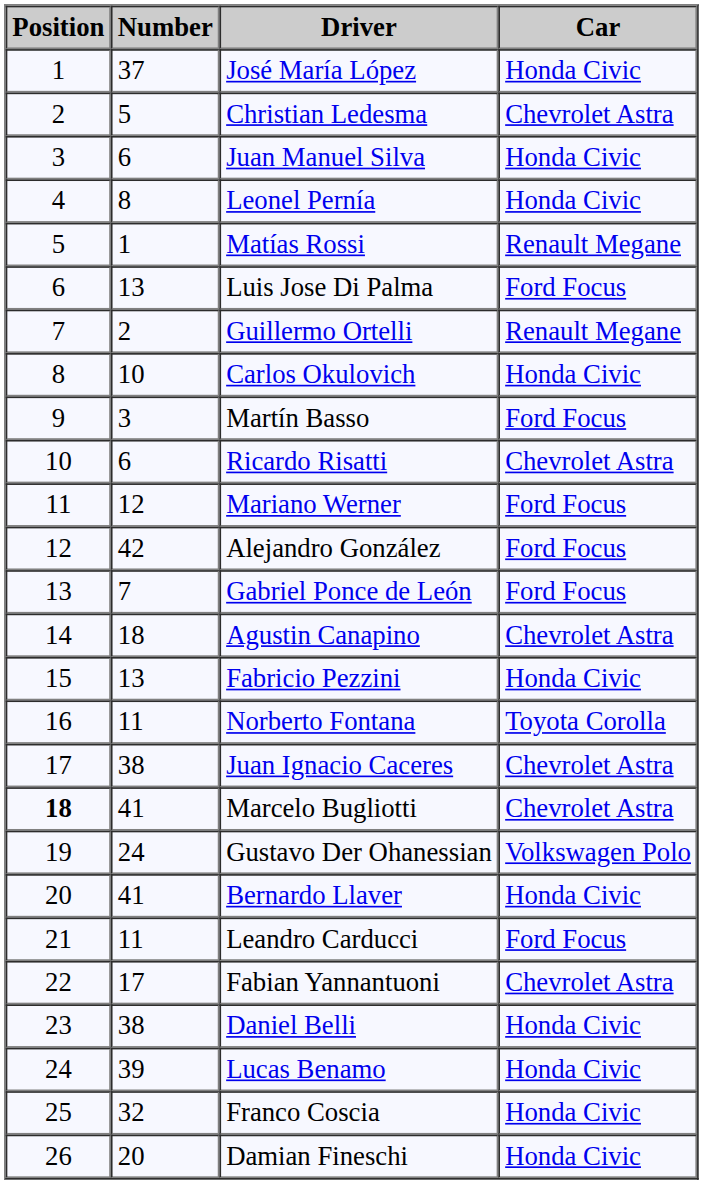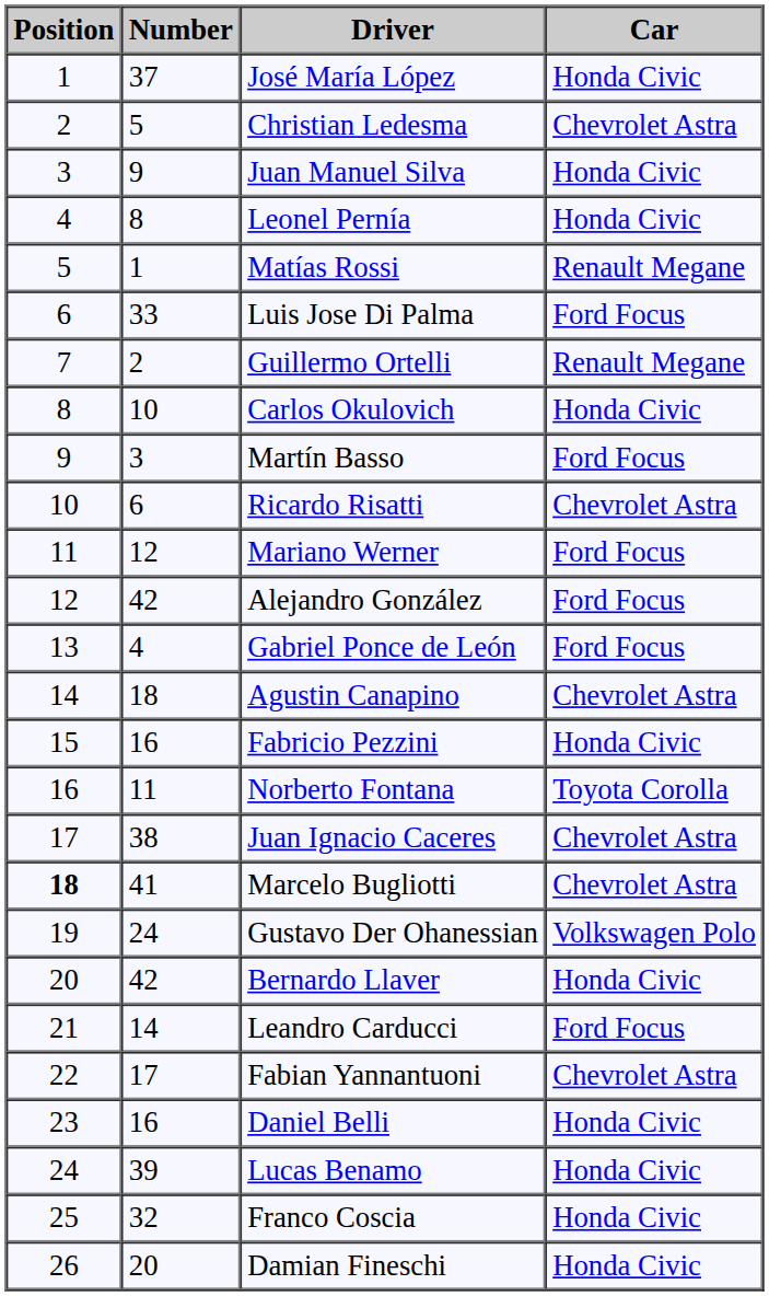 <table style="background:#f7f8ff;" cellpadding="3" cellspacing="0" border="1" style="font-size: 95%; border: gray solid 1px; border-collapse: collapse;">
 <tr align="center" style="background:#CCCCCC;">
 <th>Position</th>
 <th>Number</th>
 <th>Driver</th>
 <th>Car</th>
 </tr>
 <tr align="center">
 <td>1</td>
 <td align="left">37</td>
 <td align="left"> <a href='#'>José María López</a></td>
 <td align="left"><a href='#'>Honda Civic</a></td>
 </tr>
 <tr align="center">
 <td>2</td>
 <td align="left">5</td>
 <td align="left"> <a href='#'>Christian Ledesma</a></td>
 <td align="left"><a href='#'>Chevrolet Astra</a></td>
 </tr>
 <tr align="center">
 <td>3</td>
-<td align="left">6</td>
+<td align="left">9</td>
 <td align="left"> <a href='#'>Juan Manuel Silva</a></td>
 <td align="left"><a href='#'>Honda Civic</a></td>
 </tr>
 <tr align="center">
 <td>4</td>
 <td align="left">8</td>
 <td align="left"> <a href='#'>Leonel Pernía</a></td>
 <td align="left"><a href='#'>Honda Civic</a></td>
 </tr>
 <tr align="center">
 <td>5</td>
 <td align="left">1</td>
 <td align="left"> <a href='#'>Matías Rossi</a></td>
 <td align="left"><a href='#'>Renault Megane</a></td>
 </tr>
 <tr align="center">
 <td>6</td>
-<td align="left">13</td>
+<td align="left">33</td>
 <td align="left"> Luis Jose Di Palma</td>
 <td align="left"><a href='#'>Ford Focus</a></td>
 </tr>
 <tr align="center">
 <td>7</td>
 <td align="left">2</td>
 <td align="left"> <a href='#'>Guillermo Ortelli</a></td>
 <td align="left"><a href='#'>Renault Megane</a></td>
 </tr>
 <tr align="center">
 <td>8</td>
 <td align="left">10</td>
 <td align="left"> <a href='#'>Carlos Okulovich</a></td>
 <td align="left"><a href='#'>Honda Civic</a></td>
 </tr>
 <tr align="center">
 <td>9</td>
 <td align="left">3</td>
 <td align="left"> Martín Basso</td>
 <td align="left"><a href='#'>Ford Focus</a></td>
 </tr>
 <tr align="center">
 <td>10</td>
 <td align="left">6</td>
 <td align="left"> <a href='#'>Ricardo Risatti</a></td>
 <td align="left"><a href='#'>Chevrolet Astra</a></td>
 </tr>
 <tr align="center">
 <td>11</td>
 <td align="left">12</td>
 <td align="left"> <a href='#'>Mariano Werner</a></td>
 <td align="left"><a href='#'>Ford Focus</a></td>
 </tr>
 <tr align="center">
 <td>12</td>
 <td align="left">42</td>
 <td align="left"> Alejandro González</td>
 <td align="left"><a href='#'>Ford Focus</a></td>
 </tr>
 <tr align="center">
 <td>13</td>
-<td align="left">7</td>
+<td align="left">4</td>
 <td align="left"> <a href='#'>Gabriel Ponce de León</a></td>
 <td align="left"><a href='#'>Ford Focus</a></td>
 </tr>
 <tr align="center">
 <td>14</td>
 <td align="left">18</td>
 <td align="left"> <a href='#'>Agustin Canapino</a></td>
 <td align="left"><a href='#'>Chevrolet Astra</a></td>
 </tr>
 <tr align="center">
 <td>15</td>
-<td align="left">13</td>
+<td align="left">16</td>
 <td align="left"> <a href='#'>Fabricio Pezzini</a></td>
 <td align="left"><a href='#'>Honda Civic</a></td>
 </tr>
 <tr align="center">
 <td>16</td>
 <td align="left">11</td>
 <td align="left"> <a href='#'>Norberto Fontana</a></td>
 <td align="left"><a href='#'>Toyota Corolla</a></td>
 </tr>
 <tr align="center">
 <td>17</td>
 <td align="left">38</td>
 <td align="left"> <a href='#'>Juan Ignacio Caceres</a></td>
 <td align="left"><a href='#'>Chevrolet Astra</a></td>
 </tr>
 <tr align="center">
 <td><strong>18</strong></td>
 <td align="left">41</td>
 <td align="left"> Marcelo Bugliotti</td>
 <td align="left"><a href='#'>Chevrolet Astra</a></td>
 </tr>
 <tr align="center">
 <td>19</td>
 <td align="left">24</td>
 <td align="left"> Gustavo Der Ohanessian</td>
 <td align="left"><a href='#'>Volkswagen Polo</a></td>
 </tr>
 <tr align="center">
 <td>20</td>
-<td align="left">41</td>
+<td align="left">42</td>
 <td align="left"> <a href='#'>Bernardo Llaver</a></td>
 <td align="left"><a href='#'>Honda Civic</a></td>
 </tr>
 <tr align="center">
 <td>21</td>
-<td align="left">11</td>
+<td align="left">14</td>
 <td align="left"> Leandro Carducci</td>
 <td align="left"><a href='#'>Ford Focus</a></td>
 </tr>
 <tr align="center">
 <td>22</td>
 <td align="left">17</td>
 <td align="left"> Fabian Yannantuoni</td>
 <td align="left"><a href='#'>Chevrolet Astra</a></td>
 </tr>
 <tr align="center">
 <td>23</td>
-<td align="left">38</td>
+<td align="left">16</td>
 <td align="left"> <a href='#'>Daniel Belli</a></td>
 <td align="left"><a href='#'>Honda Civic</a></td>
 </tr>
 <tr align="center">
 <td>24</td>
 <td align="left">39</td>
 <td align="left"> <a href='#'>Lucas Benamo</a></td>
 <td align="left"><a href='#'>Honda Civic</a></td>
 </tr>
 <tr align="center">
 <td>25</td>
 <td align="left">32</td>
 <td align="left"> Franco Coscia</td>
 <td align="left"><a href='#'>Honda Civic</a></td>
 </tr>
 <tr align="center">
 <td>26</td>
 <td align="left">20</td>
 <td align="left"> Damian Fineschi</td>
 <td align="left"><a href='#'>Honda Civic</a></td>
 </tr>
 <tr align="center">
 </tr>
 </table>
